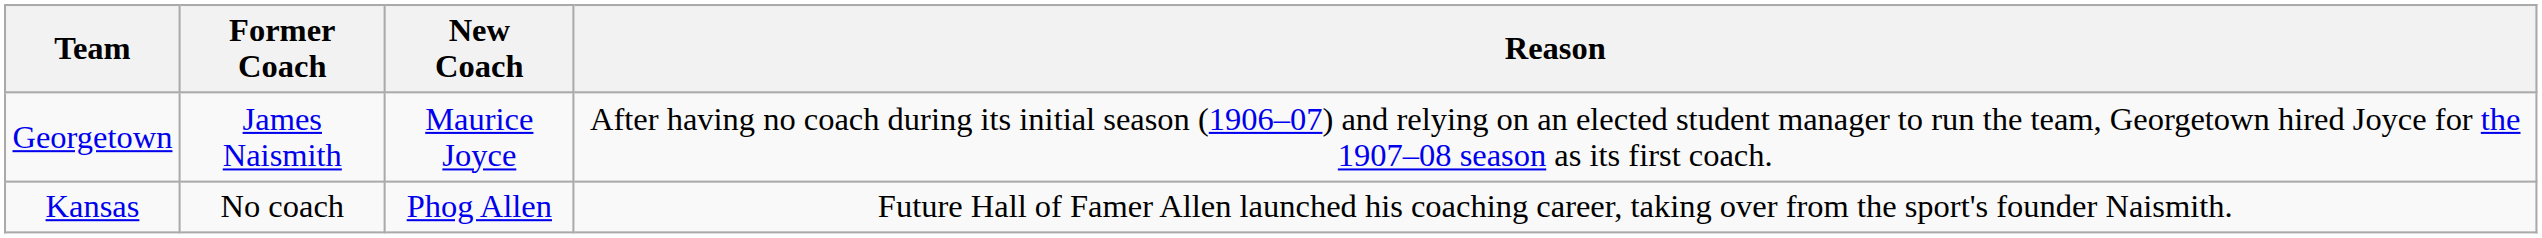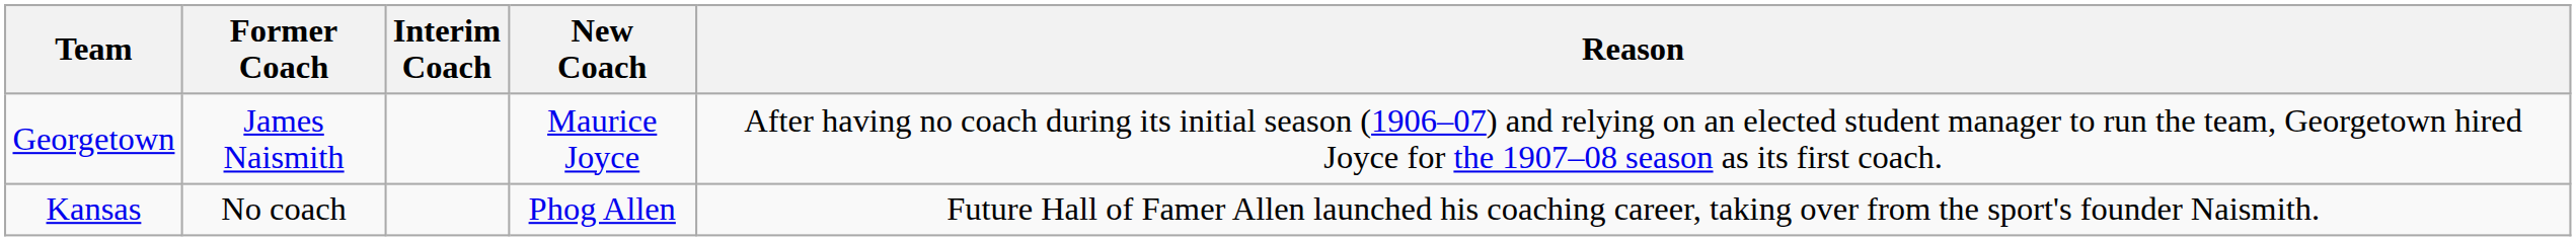 <table class="wikitable" style="text-align:center;">
 <tr>
 <th>Team</th>
 <th>Former<br>Coach</th>
+<th>Interim<br>Coach</th>
 <th>New<br>Coach</th>
 <th>Reason</th>
 </tr>
 <tr>
 <td><a href='#'>Georgetown</a></td>
 <td><a href='#'>James Naismith</a></td>
+<td></td>
 <td><a href='#'>Maurice Joyce</a></td>
 <td>After having no coach during its initial season (<a href='#'>1906–07</a>) and relying on an elected student manager to run the team, Georgetown hired Joyce for <a href='#'>the 1907–08 season</a> as its first coach.</td>
 </tr>
 <tr>
 <td><a href='#'>Kansas</a></td>
 <td>No coach</td>
+<td></td>
 <td><a href='#'>Phog Allen</a></td>
 <td>Future Hall of Famer Allen launched his coaching career, taking over from the sport's founder Naismith.</td>
 </tr>
 </table>
